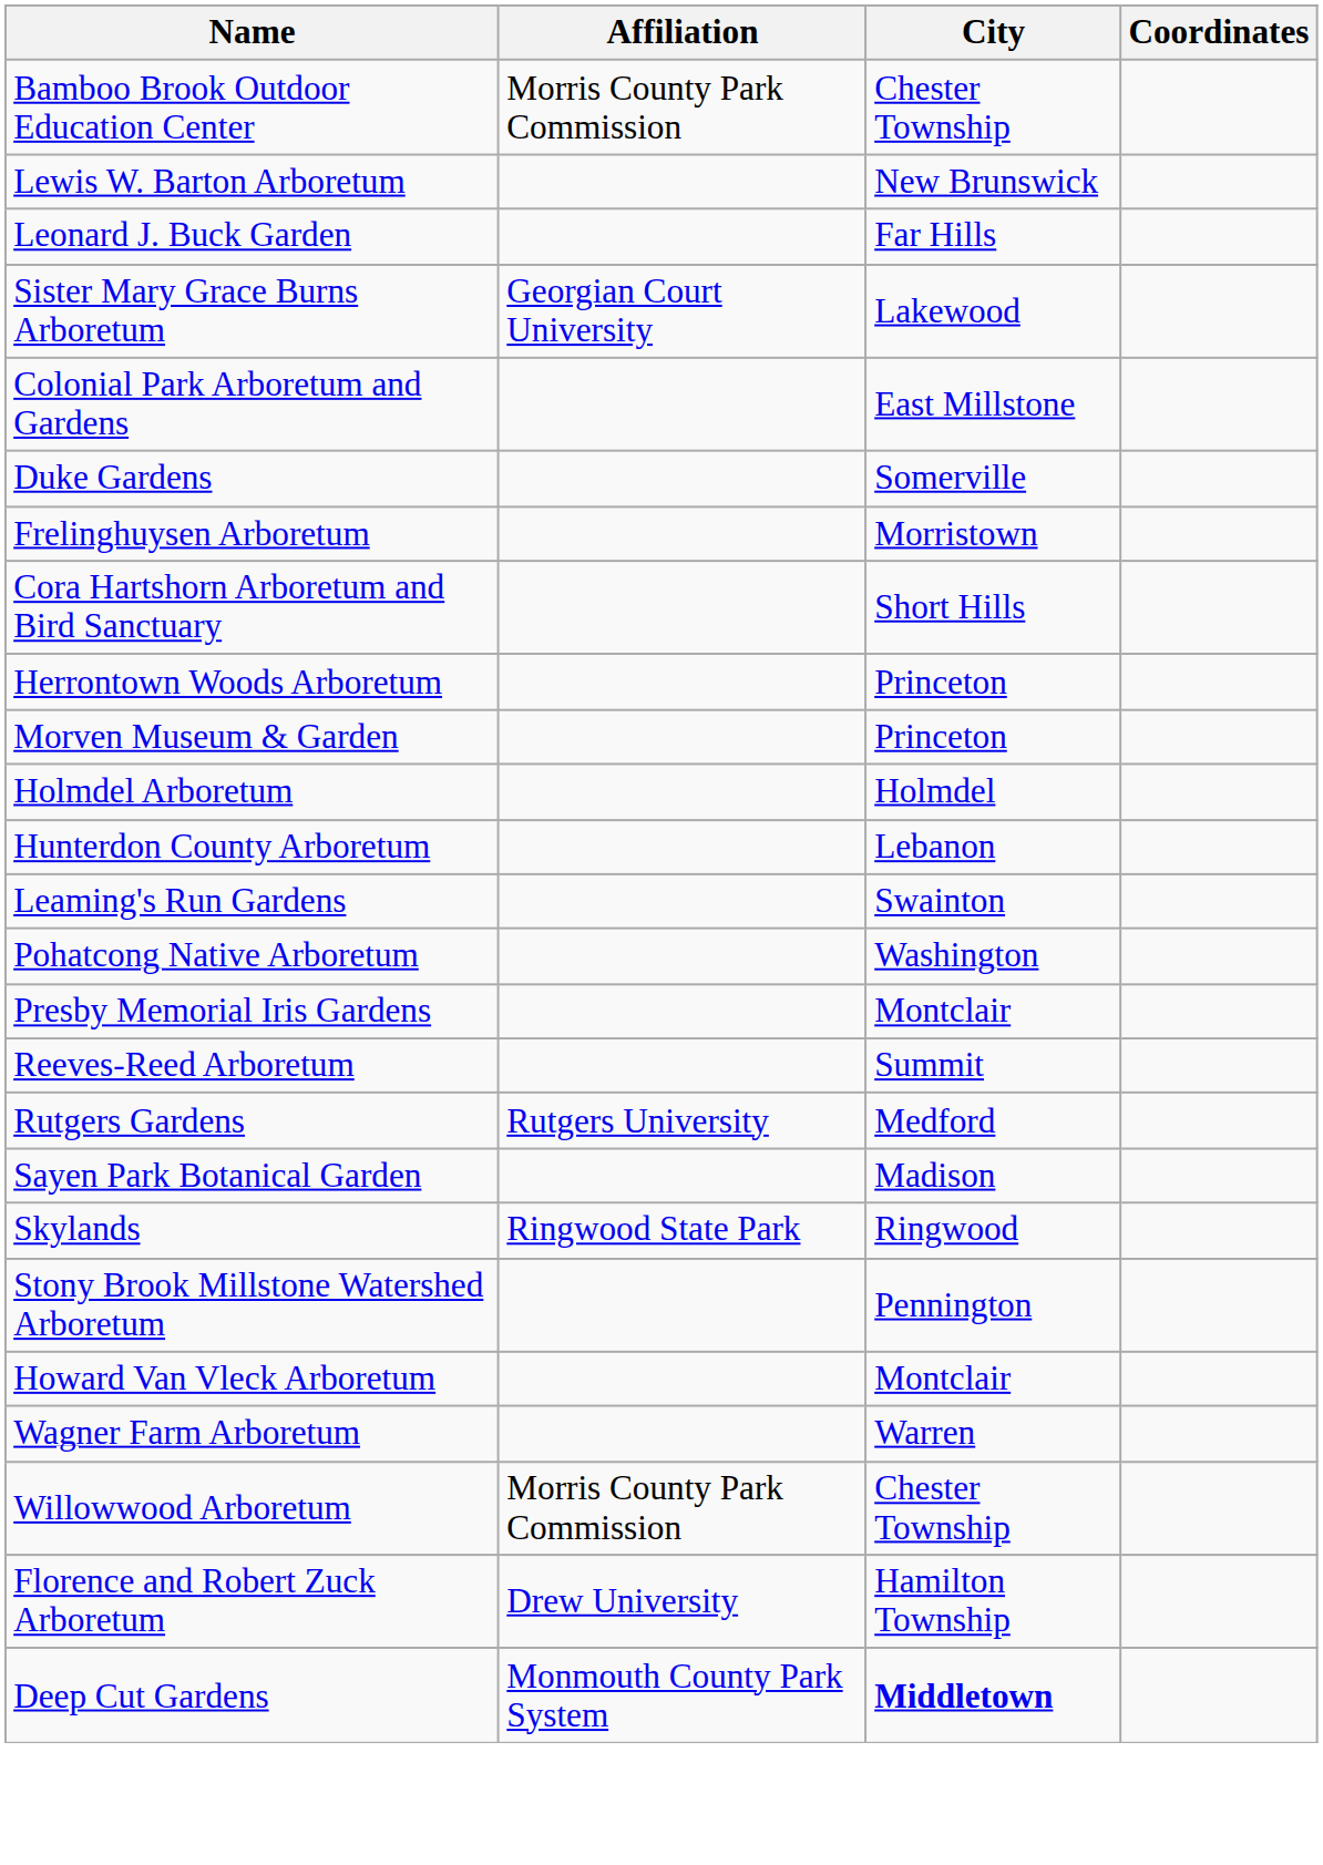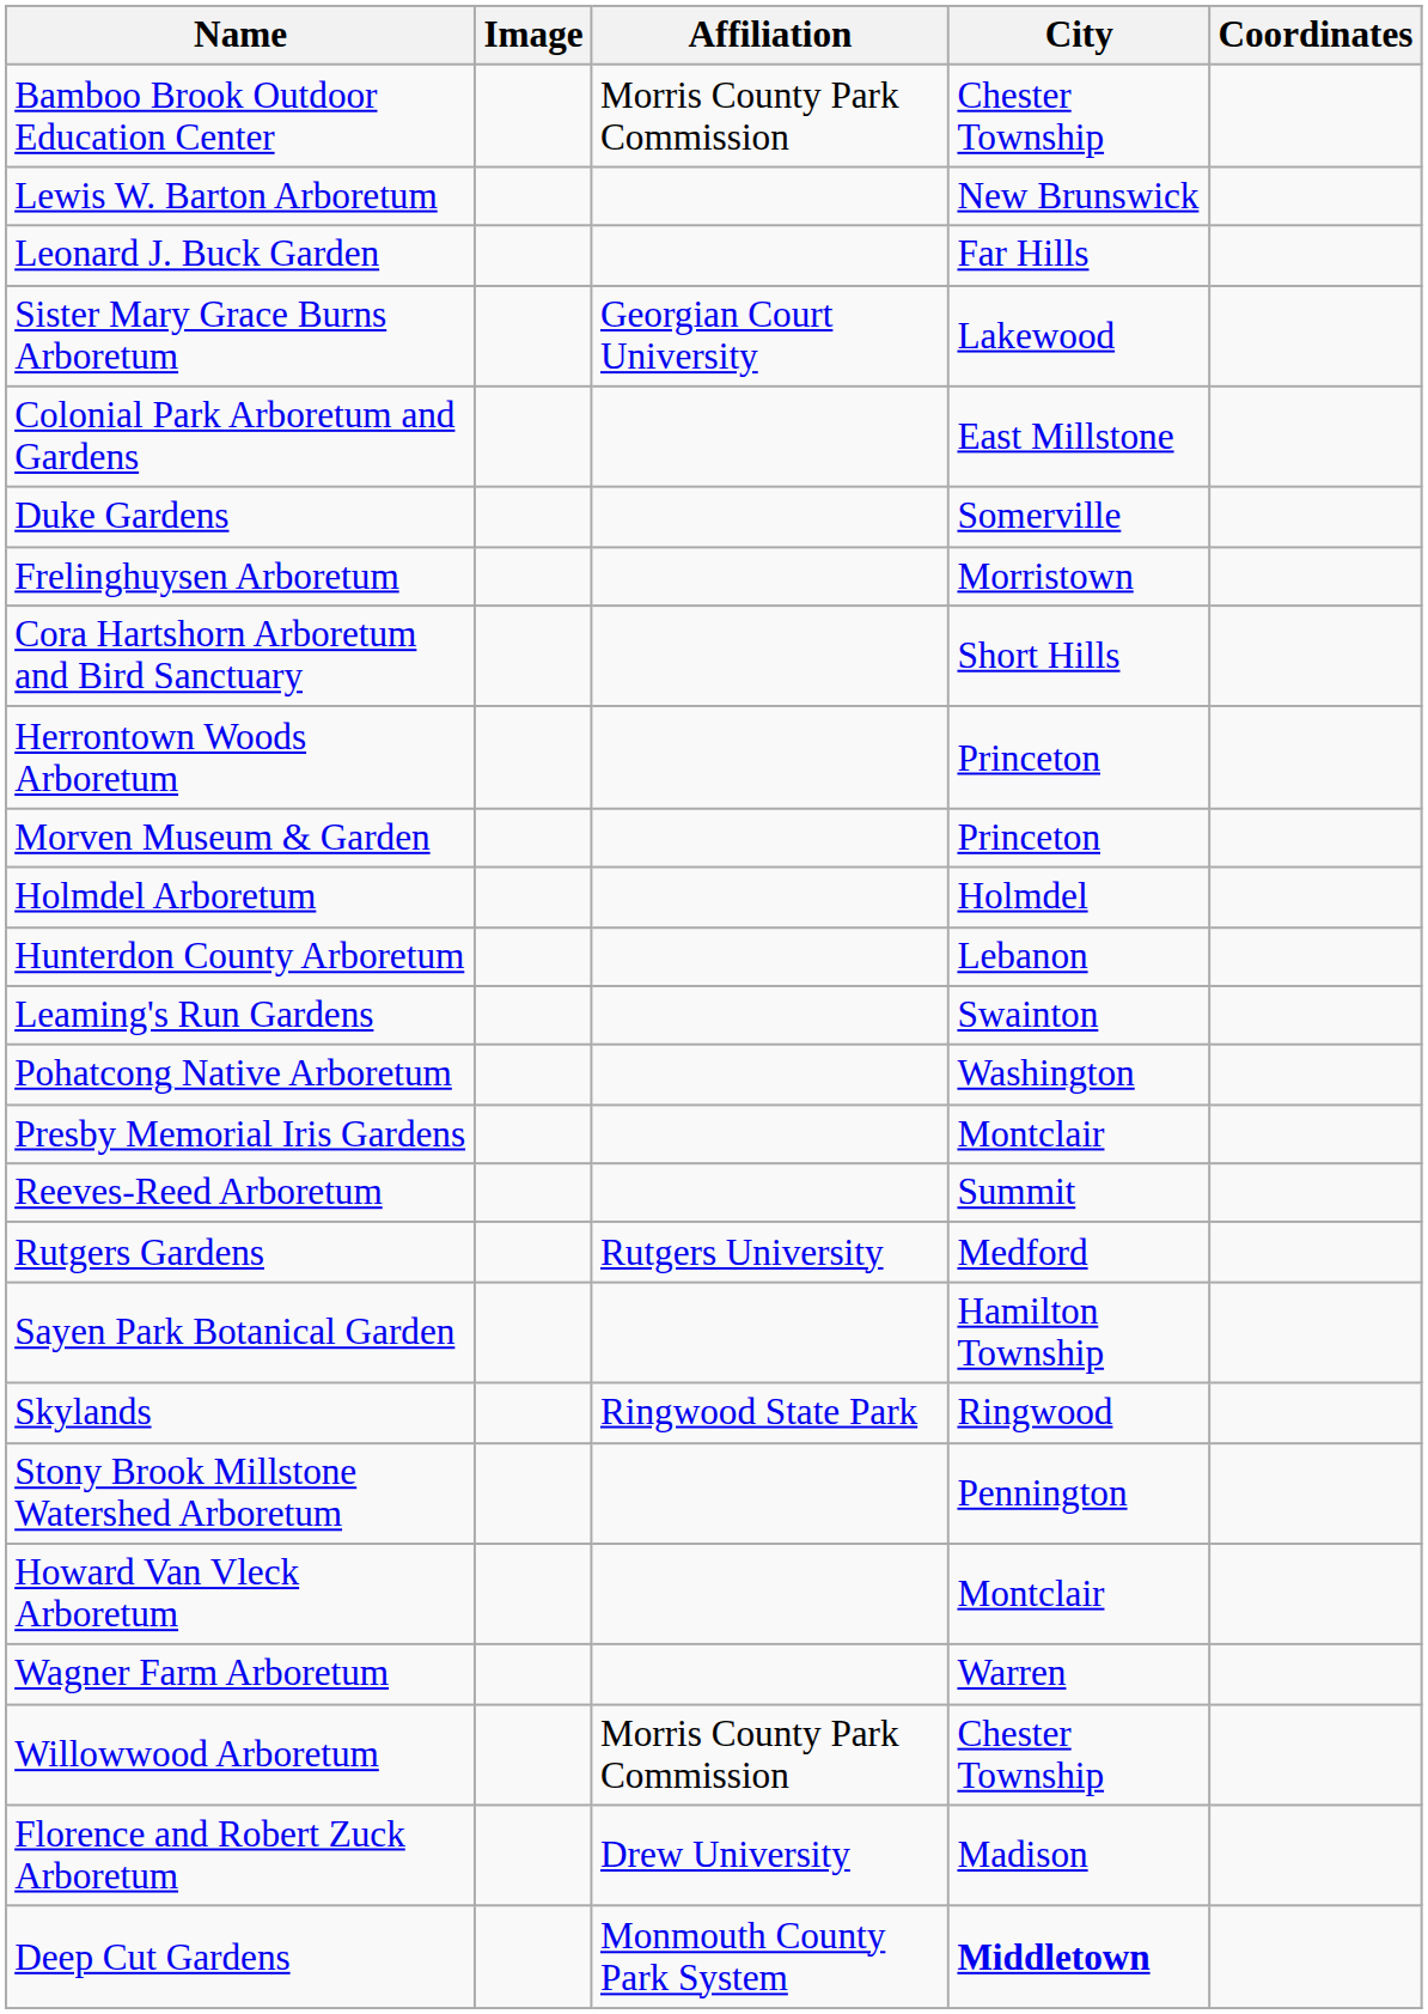 <table class="sortable wikitable">
 <tr>
 <th scope="col">Name</th>
+<th scope="col">Image</th>
 <th scope="col">Affiliation</th>
 <th scope="col">City</th>
 <th scope="col">Coordinates</th>
 </tr>
 <tr>
 <td><a href='#'>Bamboo Brook Outdoor Education Center</a></td>
+<td></td>
 <td>Morris County Park Commission</td>
 <td><a href='#'>Chester Township</a></td>
 <td></td>
 </tr>
 <tr>
 <td><a href='#'>Lewis W. Barton Arboretum</a></td>
 <td></td>
+<td></td>
 <td><a href='#'>New Brunswick</a></td>
 <td></td>
 </tr>
 <tr>
 <td><a href='#'>Leonard J. Buck Garden</a></td>
 <td></td>
+<td></td>
 <td><a href='#'>Far Hills</a></td>
 <td></td>
 </tr>
 <tr>
 <td><a href='#'>Sister Mary Grace Burns Arboretum</a></td>
+<td></td>
 <td><a href='#'>Georgian Court University</a></td>
 <td><a href='#'>Lakewood</a></td>
 <td></td>
 </tr>
 <tr>
 <td><a href='#'>Colonial Park Arboretum and Gardens</a></td>
 <td></td>
+<td></td>
 <td><a href='#'>East Millstone</a></td>
 <td></td>
 </tr>
 <tr>
 <td><a href='#'>Duke Gardens</a></td>
+<td></td>
 <td></td>
 <td><a href='#'>Somerville</a></td>
 <td></td>
 </tr>
 <tr>
 <td><a href='#'>Frelinghuysen Arboretum</a></td>
 <td></td>
+<td></td>
 <td><a href='#'>Morristown</a></td>
 <td></td>
 </tr>
 <tr>
 <td><a href='#'>Cora Hartshorn Arboretum and Bird Sanctuary</a></td>
+<td></td>
 <td></td>
 <td><a href='#'>Short Hills</a></td>
 <td></td>
 </tr>
 <tr>
 <td><a href='#'>Herrontown Woods Arboretum</a></td>
 <td></td>
+<td></td>
 <td><a href='#'>Princeton</a></td>
 <td></td>
 </tr>
 <tr>
 <td><a href='#'>Morven Museum & Garden</a></td>
+<td></td>
 <td></td>
 <td><a href='#'>Princeton</a></td>
 <td></td>
 </tr>
 <tr>
 <td><a href='#'>Holmdel Arboretum</a></td>
 <td></td>
+<td></td>
 <td><a href='#'>Holmdel</a></td>
 <td></td>
 </tr>
 <tr>
 <td><a href='#'>Hunterdon County Arboretum</a></td>
+<td></td>
 <td></td>
 <td><a href='#'>Lebanon</a></td>
 <td></td>
 </tr>
 <tr>
 <td><a href='#'>Leaming's Run Gardens</a></td>
 <td></td>
+<td></td>
 <td><a href='#'>Swainton</a></td>
 <td></td>
 </tr>
 <tr>
 <td><a href='#'>Pohatcong Native Arboretum</a></td>
+<td></td>
 <td></td>
 <td><a href='#'>Washington</a></td>
 <td></td>
 </tr>
 <tr>
 <td><a href='#'>Presby Memorial Iris Gardens</a></td>
 <td></td>
+<td></td>
 <td><a href='#'>Montclair</a></td>
 <td></td>
 </tr>
 <tr>
 <td><a href='#'>Reeves-Reed Arboretum</a></td>
 <td></td>
+<td></td>
 <td><a href='#'>Summit</a></td>
 <td></td>
 </tr>
 <tr>
 <td><a href='#'>Rutgers Gardens</a></td>
+<td></td>
 <td><a href='#'>Rutgers University</a></td>
 <td><a href='#'>Medford</a></td>
 <td></td>
 </tr>
 <tr>
 <td><a href='#'>Sayen Park Botanical Garden</a></td>
 <td></td>
-<td><a href='#'>Madison</a></td>
+<td></td>
+<td><a href='#'>Hamilton Township</a></td>
 <td></td>
 </tr>
 <tr>
 <td><a href='#'>Skylands</a></td>
+<td></td>
 <td><a href='#'>Ringwood State Park</a></td>
 <td><a href='#'>Ringwood</a></td>
 <td></td>
 </tr>
 <tr>
 <td><a href='#'>Stony Brook Millstone Watershed Arboretum</a></td>
 <td></td>
+<td></td>
 <td><a href='#'>Pennington</a></td>
 <td></td>
 </tr>
 <tr>
 <td><a href='#'>Howard Van Vleck Arboretum</a></td>
+<td></td>
 <td></td>
 <td><a href='#'>Montclair</a></td>
 <td></td>
 </tr>
 <tr>
 <td><a href='#'>Wagner Farm Arboretum</a></td>
 <td></td>
+<td></td>
 <td><a href='#'>Warren</a></td>
 <td></td>
 </tr>
 <tr>
 <td><a href='#'>Willowwood Arboretum</a></td>
+<td></td>
 <td>Morris County Park Commission</td>
 <td><a href='#'>Chester Township</a></td>
 <td></td>
 </tr>
 <tr>
 <td><a href='#'>Florence and Robert Zuck Arboretum</a></td>
+<td></td>
 <td><a href='#'>Drew University</a></td>
-<td><a href='#'>Hamilton Township</a></td>
+<td><a href='#'>Madison</a></td>
 <td></td>
 </tr>
 <tr>
 <td><a href='#'>Deep Cut Gardens</a></td>
+<td></td>
 <td><a href='#'>Monmouth County Park System</a></td>
 <td><strong><a href='#'>Middletown</a></strong></td>
 <td></td>
 </tr>
 </table>
